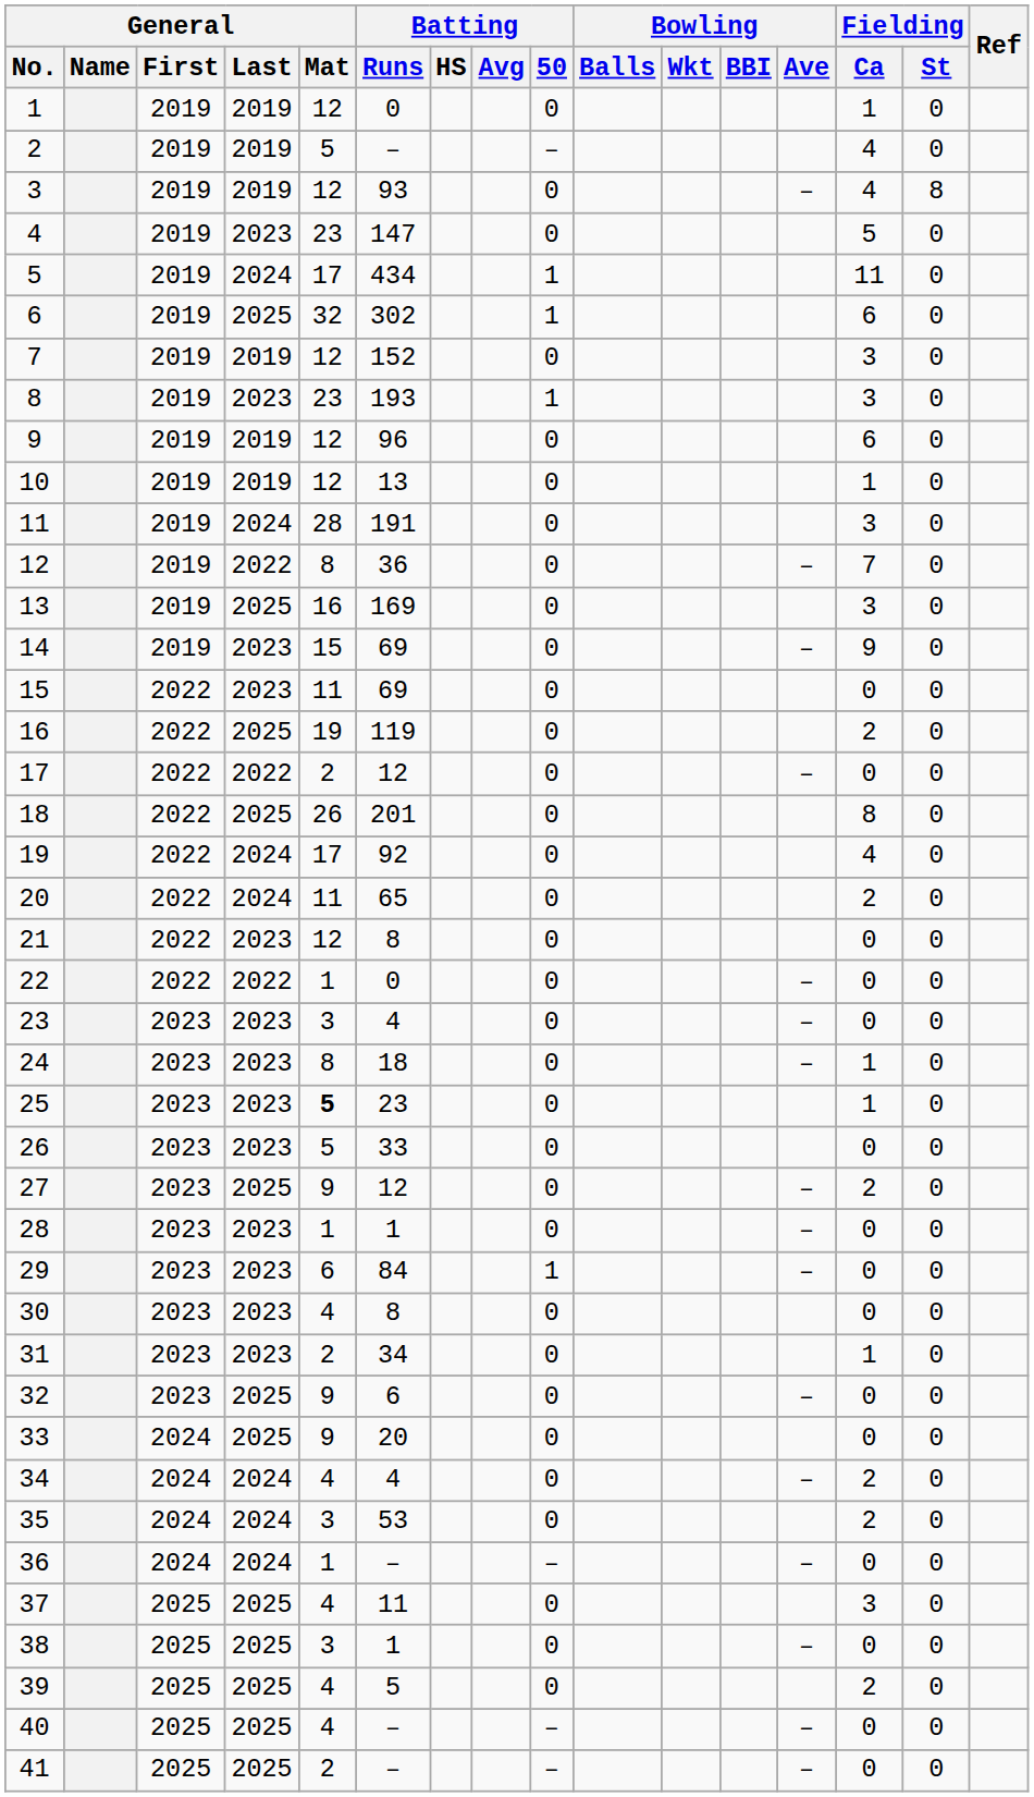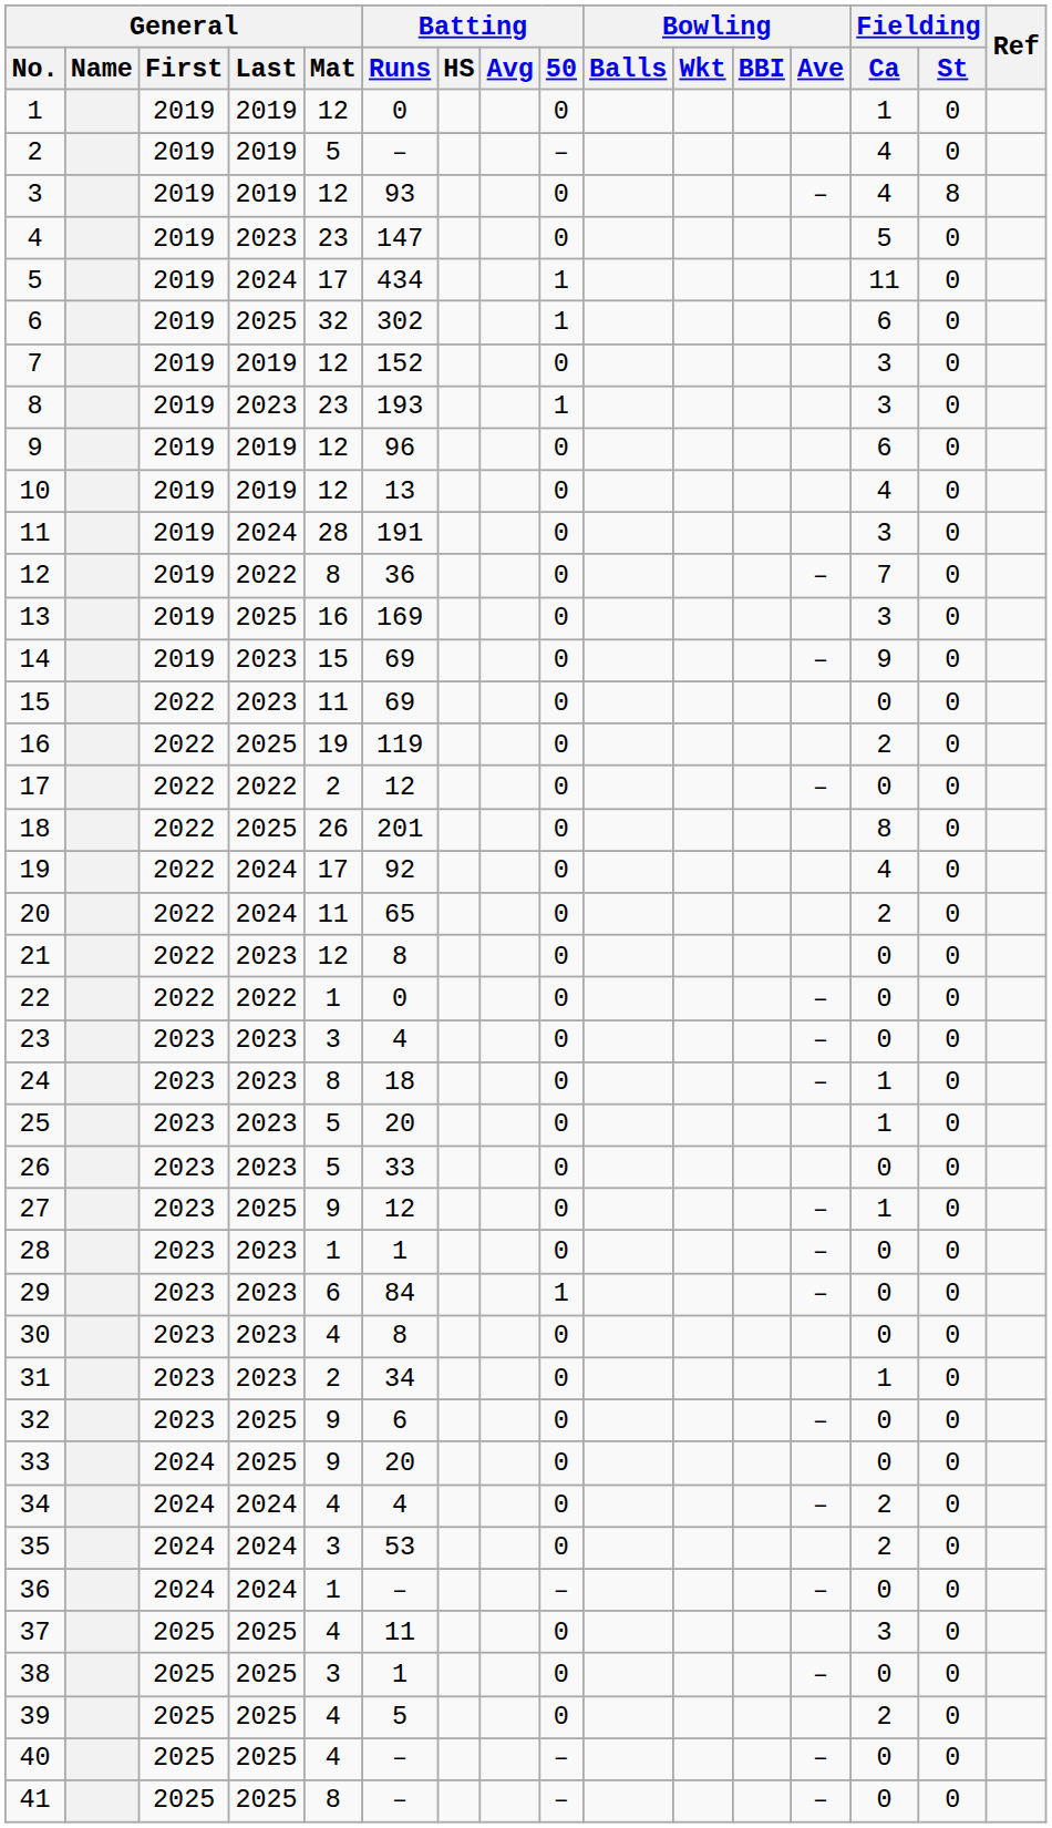 <table class="wikitable plainrowheaders sortable">
 <tr align="center">
 <th scope="col" colspan=5 class="unsortable">General</th>
 <th scope="col" colspan=4 class="unsortable"><a href='#'>Batting</a></th>
 <th scope="col" colspan=4 class="unsortable"><a href='#'>Bowling</a></th>
 <th scope="col" colspan=2 class="unsortable"><a href='#'>Fielding</a></th>
 <th scope="col" rowspan=2 class="unsortable">Ref</th>
 </tr>
 <tr align="center">
 <th scope="col">No.</th>
 <th scope="col">Name</th>
 <th scope="col">First</th>
 <th scope="col">Last</th>
 <th scope="col">Mat</th>
 <th scope="col"><a href='#'>Runs</a></th>
 <th scope="col">HS</th>
 <th scope="col"><a href='#'>Avg</a></th>
 <th scope="col"><a href='#'>50</a></th>
 <th scope="col"><a href='#'>Balls</a></th>
 <th scope="col"><a href='#'>Wkt</a></th>
 <th scope="col"><a href='#'>BBI</a></th>
 <th scope="col"><a href='#'>Ave</a></th>
 <th scope="col"><a href='#'>Ca</a></th>
 <th scope="col"><a href='#'>St</a></th>
 </tr>
 <tr align="center">
 <td>1</td>
 <th scope="row"></th>
 <td>2019</td>
 <td>2019</td>
 <td>12</td>
 <td>0</td>
 <td></td>
 <td></td>
 <td>0</td>
 <td></td>
 <td></td>
 <td></td>
 <td></td>
 <td>1</td>
 <td>0</td>
 <td></td>
 </tr>
 <tr align="center">
 <td>2</td>
 <th scope="row"></th>
 <td>2019</td>
 <td>2019</td>
 <td>5</td>
 <td>–</td>
 <td></td>
 <td></td>
 <td>–</td>
 <td></td>
 <td></td>
 <td></td>
 <td></td>
 <td>4</td>
 <td>0</td>
 <td></td>
 </tr>
 <tr align="center">
 <td>3</td>
 <th scope="row"></th>
 <td>2019</td>
 <td>2019</td>
 <td>12</td>
 <td>93</td>
 <td></td>
 <td></td>
 <td>0</td>
 <td></td>
 <td></td>
 <td></td>
 <td>–</td>
 <td>4</td>
 <td>8</td>
 <td></td>
 </tr>
 <tr align="center">
 <td>4</td>
 <th scope="row"></th>
 <td>2019</td>
 <td>2023</td>
 <td>23</td>
 <td>147</td>
 <td></td>
 <td></td>
 <td>0</td>
 <td></td>
 <td></td>
 <td></td>
 <td></td>
 <td>5</td>
 <td>0</td>
 <td></td>
 </tr>
 <tr align="center">
 <td>5</td>
 <th scope="row"></th>
 <td>2019</td>
 <td>2024</td>
 <td>17</td>
 <td>434</td>
 <td></td>
 <td></td>
 <td>1</td>
 <td></td>
 <td></td>
 <td></td>
 <td></td>
 <td>11</td>
 <td>0</td>
 <td></td>
 </tr>
 <tr align="center">
 <td>6</td>
 <th scope="row"></th>
 <td>2019</td>
 <td>2025</td>
 <td>32</td>
 <td>302</td>
 <td></td>
 <td></td>
 <td>1</td>
 <td></td>
 <td></td>
 <td></td>
 <td></td>
 <td>6</td>
 <td>0</td>
 <td></td>
 </tr>
 <tr align="center">
 <td>7</td>
 <th scope="row"></th>
 <td>2019</td>
 <td>2019</td>
 <td>12</td>
 <td>152</td>
 <td></td>
 <td></td>
 <td>0</td>
 <td></td>
 <td></td>
 <td></td>
 <td></td>
 <td>3</td>
 <td>0</td>
 <td></td>
 </tr>
 <tr align="center">
 <td>8</td>
 <th scope="row"></th>
 <td>2019</td>
 <td>2023</td>
 <td>23</td>
 <td>193</td>
 <td></td>
 <td></td>
 <td>1</td>
 <td></td>
 <td></td>
 <td></td>
 <td></td>
 <td>3</td>
 <td>0</td>
 <td></td>
 </tr>
 <tr align="center">
 <td>9</td>
 <th scope="row"></th>
 <td>2019</td>
 <td>2019</td>
 <td>12</td>
 <td>96</td>
 <td></td>
 <td></td>
 <td>0</td>
 <td></td>
 <td></td>
 <td></td>
 <td></td>
 <td>6</td>
 <td>0</td>
 <td></td>
 </tr>
 <tr align="center">
 <td>10</td>
 <th scope="row"></th>
 <td>2019</td>
 <td>2019</td>
 <td>12</td>
 <td>13</td>
 <td></td>
 <td></td>
 <td>0</td>
 <td></td>
 <td></td>
 <td></td>
 <td></td>
-<td>1</td>
+<td>4</td>
 <td>0</td>
 <td></td>
 </tr>
 <tr align="center">
 <td>11</td>
 <th scope="row"></th>
 <td>2019</td>
 <td>2024</td>
 <td>28</td>
 <td>191</td>
 <td></td>
 <td></td>
 <td>0</td>
 <td></td>
 <td></td>
 <td></td>
 <td></td>
 <td>3</td>
 <td>0</td>
 <td></td>
 </tr>
 <tr align="center">
 <td>12</td>
 <th scope="row"></th>
 <td>2019</td>
 <td>2022</td>
 <td>8</td>
 <td>36</td>
 <td></td>
 <td></td>
 <td>0</td>
 <td></td>
 <td></td>
 <td></td>
 <td>–</td>
 <td>7</td>
 <td>0</td>
 <td></td>
 </tr>
 <tr align="center">
 <td>13</td>
 <th scope="row"></th>
 <td>2019</td>
 <td>2025</td>
 <td>16</td>
 <td>169</td>
 <td></td>
 <td></td>
 <td>0</td>
 <td></td>
 <td></td>
 <td></td>
 <td></td>
 <td>3</td>
 <td>0</td>
 <td></td>
 </tr>
 <tr align="center">
 <td>14</td>
 <th scope="row"></th>
 <td>2019</td>
 <td>2023</td>
 <td>15</td>
 <td>69</td>
 <td></td>
 <td></td>
 <td>0</td>
 <td></td>
 <td></td>
 <td></td>
 <td>–</td>
 <td>9</td>
 <td>0</td>
 <td></td>
 </tr>
 <tr align="center">
 <td>15</td>
 <th scope="row"></th>
 <td>2022</td>
 <td>2023</td>
 <td>11</td>
 <td>69</td>
 <td></td>
 <td></td>
 <td>0</td>
 <td></td>
 <td></td>
 <td></td>
 <td></td>
 <td>0</td>
 <td>0</td>
 <td></td>
 </tr>
 <tr align="center">
 <td>16</td>
 <th scope="row"></th>
 <td>2022</td>
 <td>2025</td>
 <td>19</td>
 <td>119</td>
 <td></td>
 <td></td>
 <td>0</td>
 <td></td>
 <td></td>
 <td></td>
 <td></td>
 <td>2</td>
 <td>0</td>
 <td></td>
 </tr>
 <tr align="center">
 <td>17</td>
 <th scope="row"></th>
 <td>2022</td>
 <td>2022</td>
 <td>2</td>
 <td>12</td>
 <td></td>
 <td></td>
 <td>0</td>
 <td></td>
 <td></td>
 <td></td>
 <td>–</td>
 <td>0</td>
 <td>0</td>
 <td></td>
 </tr>
 <tr align="center">
 <td>18</td>
 <th scope="row"></th>
 <td>2022</td>
 <td>2025</td>
 <td>26</td>
 <td>201</td>
 <td></td>
 <td></td>
 <td>0</td>
 <td></td>
 <td></td>
 <td></td>
 <td></td>
 <td>8</td>
 <td>0</td>
 <td></td>
 </tr>
 <tr align="center">
 <td>19</td>
 <th scope="row"></th>
 <td>2022</td>
 <td>2024</td>
 <td>17</td>
 <td>92</td>
 <td></td>
 <td></td>
 <td>0</td>
 <td></td>
 <td></td>
 <td></td>
 <td></td>
 <td>4</td>
 <td>0</td>
 <td></td>
 </tr>
 <tr align="center">
 <td>20</td>
 <th scope="row"></th>
 <td>2022</td>
 <td>2024</td>
 <td>11</td>
 <td>65</td>
 <td></td>
 <td></td>
 <td>0</td>
 <td></td>
 <td></td>
 <td></td>
 <td></td>
 <td>2</td>
 <td>0</td>
 <td></td>
 </tr>
 <tr align="center">
 <td>21</td>
 <th scope="row"></th>
 <td>2022</td>
 <td>2023</td>
 <td>12</td>
 <td>8</td>
 <td></td>
 <td></td>
 <td>0</td>
 <td></td>
 <td></td>
 <td></td>
 <td></td>
 <td>0</td>
 <td>0</td>
 <td></td>
 </tr>
 <tr align="center">
 <td>22</td>
 <th scope="row"></th>
 <td>2022</td>
 <td>2022</td>
 <td>1</td>
 <td>0</td>
 <td></td>
 <td></td>
 <td>0</td>
 <td></td>
 <td></td>
 <td></td>
 <td>–</td>
 <td>0</td>
 <td>0</td>
 <td></td>
 </tr>
 <tr align="center">
 <td>23</td>
 <th scope="row"></th>
 <td>2023</td>
 <td>2023</td>
 <td>3</td>
 <td>4</td>
 <td></td>
 <td></td>
 <td>0</td>
 <td></td>
 <td></td>
 <td></td>
 <td>–</td>
 <td>0</td>
 <td>0</td>
 <td></td>
 </tr>
 <tr align="center">
 <td>24</td>
 <th scope="row"></th>
 <td>2023</td>
 <td>2023</td>
 <td>8</td>
 <td>18</td>
 <td></td>
 <td></td>
 <td>0</td>
 <td></td>
 <td></td>
 <td></td>
 <td>–</td>
 <td>1</td>
 <td>0</td>
 <td></td>
 </tr>
 <tr align="center">
 <td>25</td>
 <th scope="row"></th>
 <td>2023</td>
 <td>2023</td>
-<td><strong>5</strong></td>
-<td>23</td>
+<td>5</td>
+<td>20</td>
 <td></td>
 <td></td>
 <td>0</td>
 <td></td>
 <td></td>
 <td></td>
 <td></td>
 <td>1</td>
 <td>0</td>
 <td></td>
 </tr>
 <tr align="center">
 <td>26</td>
 <th scope="row"></th>
 <td>2023</td>
 <td>2023</td>
 <td>5</td>
 <td>33</td>
 <td></td>
 <td></td>
 <td>0</td>
 <td></td>
 <td></td>
 <td></td>
 <td></td>
 <td>0</td>
 <td>0</td>
 <td></td>
 </tr>
 <tr align="center">
 <td>27</td>
 <th scope="row"></th>
 <td>2023</td>
 <td>2025</td>
 <td>9</td>
 <td>12</td>
 <td></td>
 <td></td>
 <td>0</td>
 <td></td>
 <td></td>
 <td></td>
 <td>–</td>
-<td>2</td>
+<td>1</td>
 <td>0</td>
 <td></td>
 </tr>
 <tr align="center">
 <td>28</td>
 <th scope="row"></th>
 <td>2023</td>
 <td>2023</td>
 <td>1</td>
 <td>1</td>
 <td></td>
 <td></td>
 <td>0</td>
 <td></td>
 <td></td>
 <td></td>
 <td>–</td>
 <td>0</td>
 <td>0</td>
 <td></td>
 </tr>
 <tr align="center">
 <td>29</td>
 <th scope="row"></th>
 <td>2023</td>
 <td>2023</td>
 <td>6</td>
 <td>84</td>
 <td></td>
 <td></td>
 <td>1</td>
 <td></td>
 <td></td>
 <td></td>
 <td>–</td>
 <td>0</td>
 <td>0</td>
 <td></td>
 </tr>
 <tr align="center">
 <td>30</td>
 <th scope="row"></th>
 <td>2023</td>
 <td>2023</td>
 <td>4</td>
 <td>8</td>
 <td></td>
 <td></td>
 <td>0</td>
 <td></td>
 <td></td>
 <td></td>
 <td></td>
 <td>0</td>
 <td>0</td>
 <td></td>
 </tr>
 <tr align="center">
 <td>31</td>
 <th scope="row"></th>
 <td>2023</td>
 <td>2023</td>
 <td>2</td>
 <td>34</td>
 <td></td>
 <td></td>
 <td>0</td>
 <td></td>
 <td></td>
 <td></td>
 <td></td>
 <td>1</td>
 <td>0</td>
 <td></td>
 </tr>
 <tr align="center">
 <td>32</td>
 <th scope="row"></th>
 <td>2023</td>
 <td>2025</td>
 <td>9</td>
 <td>6</td>
 <td></td>
 <td></td>
 <td>0</td>
 <td></td>
 <td></td>
 <td></td>
 <td>–</td>
 <td>0</td>
 <td>0</td>
 <td></td>
 </tr>
 <tr align="center">
 <td>33</td>
 <th scope="row"></th>
 <td>2024</td>
 <td>2025</td>
 <td>9</td>
 <td>20</td>
 <td></td>
 <td></td>
 <td>0</td>
 <td></td>
 <td></td>
 <td></td>
 <td></td>
 <td>0</td>
 <td>0</td>
 <td></td>
 </tr>
 <tr align="center">
 <td>34</td>
 <th scope="row"></th>
 <td>2024</td>
 <td>2024</td>
 <td>4</td>
 <td>4</td>
 <td></td>
 <td></td>
 <td>0</td>
 <td></td>
 <td></td>
 <td></td>
 <td>–</td>
 <td>2</td>
 <td>0</td>
 <td></td>
 </tr>
 <tr align="center">
 <td>35</td>
 <th scope="row"></th>
 <td>2024</td>
 <td>2024</td>
 <td>3</td>
 <td>53</td>
 <td></td>
 <td></td>
 <td>0</td>
 <td></td>
 <td></td>
 <td></td>
 <td></td>
 <td>2</td>
 <td>0</td>
 <td></td>
 </tr>
 <tr align="center">
 <td>36</td>
 <th scope="row"></th>
 <td>2024</td>
 <td>2024</td>
 <td>1</td>
 <td>–</td>
 <td></td>
 <td></td>
 <td>–</td>
 <td></td>
 <td></td>
 <td></td>
 <td>–</td>
 <td>0</td>
 <td>0</td>
 <td></td>
 </tr>
 <tr align="center">
 <td>37</td>
 <th scope="row"></th>
 <td>2025</td>
 <td>2025</td>
 <td>4</td>
 <td>11</td>
 <td></td>
 <td></td>
 <td>0</td>
 <td></td>
 <td></td>
 <td></td>
 <td></td>
 <td>3</td>
 <td>0</td>
 <td></td>
 </tr>
 <tr align="center">
 <td>38</td>
 <th scope="row"></th>
 <td>2025</td>
 <td>2025</td>
 <td>3</td>
 <td>1</td>
 <td></td>
 <td></td>
 <td>0</td>
 <td></td>
 <td></td>
 <td></td>
 <td>–</td>
 <td>0</td>
 <td>0</td>
 <td></td>
 </tr>
 <tr align="center">
 <td>39</td>
 <th scope="row"></th>
 <td>2025</td>
 <td>2025</td>
 <td>4</td>
 <td>5</td>
 <td></td>
 <td></td>
 <td>0</td>
 <td></td>
 <td></td>
 <td></td>
 <td></td>
 <td>2</td>
 <td>0</td>
 <td></td>
 </tr>
 <tr align="center">
 <td>40</td>
 <th scope="row"></th>
 <td>2025</td>
 <td>2025</td>
 <td>4</td>
 <td>–</td>
 <td></td>
 <td></td>
 <td>–</td>
 <td></td>
 <td></td>
 <td></td>
 <td>–</td>
 <td>0</td>
 <td>0</td>
 <td></td>
 </tr>
 <tr align="center">
 <td>41</td>
 <th scope="row"></th>
 <td>2025</td>
 <td>2025</td>
-<td>2</td>
+<td>8</td>
 <td>–</td>
 <td></td>
 <td></td>
 <td>–</td>
 <td></td>
 <td></td>
 <td></td>
 <td>–</td>
 <td>0</td>
 <td>0</td>
 <td></td>
 </tr>
 </table>
